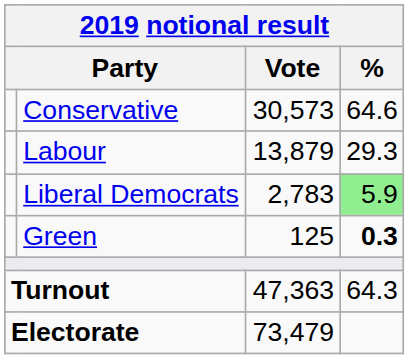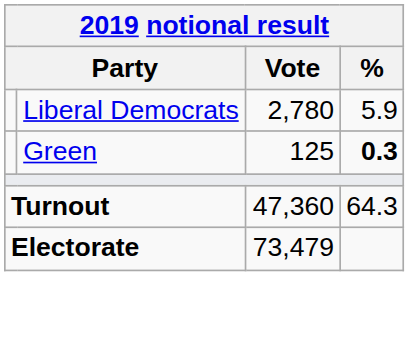 <table class="wikitable">
 <tr>
 <th colspan="4"><a href='#'>2019</a> <a href='#'>notional result</a></th>
 </tr>
 <tr>
 <th bgcolor="#DDDDFF" width="130px" colspan="2">Party</th>
 <th bgcolor="#DDDDFF" width="50px">Vote</th>
 <th bgcolor="#DDDDFF" width="30px">%</th>
 </tr>
 <tr>
 <td></td>
-<td><a href='#'>Conservative</a></td>
-<td align=right>30,573</td>
-<td align=right>64.6</td>
-</tr>
-<tr>
-<td></td>
-<td><a href='#'>Labour</a></td>
-<td align=right>13,879</td>
-<td align=right>29.3</td>
-</tr>
-<tr>
-<td></td>
 <td><a href='#'>Liberal Democrats</a></td>
-<td align=right>2,783</td>
-<td align=right style="background: lightgreen;">5.9</td>
+<td align=right>2,780</td>
+<td align=right>5.9</td>
 </tr>
 <tr>
 <td></td>
 <td><a href='#'>Green</a></td>
 <td align=right>125</td>
 <td align=right><strong>0.3</strong></td>
 </tr>
 <tr>
 <td colspan="4" bgcolor="#EAECF0"></td>
 </tr>
 <tr>
 <td colspan="2"><strong>Turnout</strong></td>
-<td align=right>47,363</td>
+<td align=right>47,360</td>
 <td align=right>64.3</td>
 </tr>
 <tr>
 <td colspan="2"><strong>Electorate</strong></td>
 <td align=right>73,479</td>
 </tr>
 </table>
